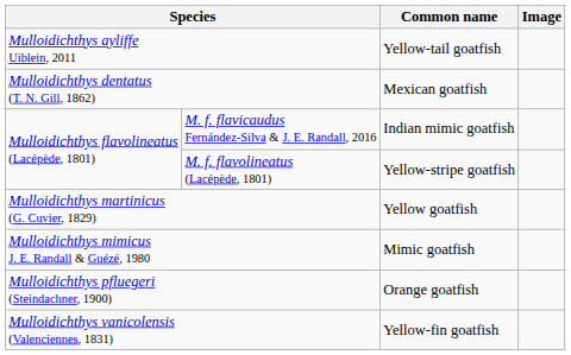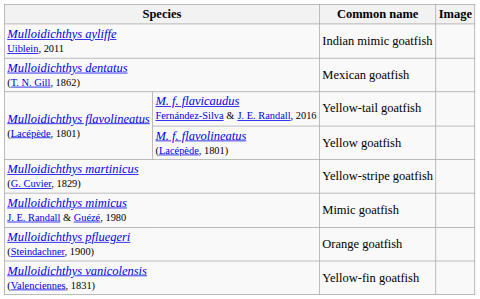 <table class="wikitable">
 <tr>
 <th colspan="2">Species</th>
 <th>Common name</th>
 <th>Image</th>
 </tr>
 <tr>
 <td colspan="2"><em><a href='#'>Mulloidichthys ayliffe</a></em><br><small><a href='#'>Uiblein</a>, 2011</small></td>
-<td>Yellow-tail goatfish</td>
+<td>Indian mimic goatfish</td>
 <td></td>
 </tr>
 <tr>
 <td colspan="2"><em><a href='#'>Mulloidichthys dentatus</a></em><br><small>(<a href='#'>T. N. Gill</a>, 1862)</small></td>
 <td>Mexican goatfish</td>
 <td></td>
 </tr>
 <tr>
 <td rowspan="2"><em><a href='#'>Mulloidichthys flavolineatus</a></em><br><small>(<a href='#'>Lacépède</a>, 1801)</small></td>
 <td><em><a href='#'>M. f. flavicaudus</a></em><br><small><a href='#'>Fernández-Silva</a> &</small> <small><a href='#'>J. E. Randall</a>, 2016</small></td>
-<td>Indian mimic goatfish</td>
+<td>Yellow-tail goatfish</td>
 <td></td>
 </tr>
 <tr>
 <td><em><a href='#'>M. f. flavolineatus</a></em><br><small>(<a href='#'>Lacépède</a>, 1801)</small></td>
-<td>Yellow-stripe goatfish</td>
+<td>Yellow goatfish</td>
 <td></td>
 </tr>
 <tr>
 <td colspan="2"><em><a href='#'>Mulloidichthys martinicus</a></em><br><small>(<a href='#'>G. Cuvier</a>, 1829)</small></td>
-<td>Yellow goatfish</td>
+<td>Yellow-stripe goatfish</td>
 <td></td>
 </tr>
 <tr>
 <td colspan="2"><em><a href='#'>Mulloidichthys mimicus</a></em><br><small><a href='#'>J. E. Randall</a> & <a href='#'>Guézé</a>, 1980</small></td>
 <td>Mimic goatfish</td>
 <td></td>
 </tr>
 <tr>
 <td colspan="2"><em><a href='#'>Mulloidichthys pfluegeri</a></em><br><small>(<a href='#'>Steindachner</a>, 1900)</small></td>
 <td>Orange goatfish</td>
 <td></td>
 </tr>
 <tr>
 <td colspan="2"><em><a href='#'>Mulloidichthys vanicolensis</a></em><br><small>(<a href='#'>Valenciennes</a>, 1831)</small></td>
 <td>Yellow-fin goatfish</td>
 <td></td>
 </tr>
 </table>
